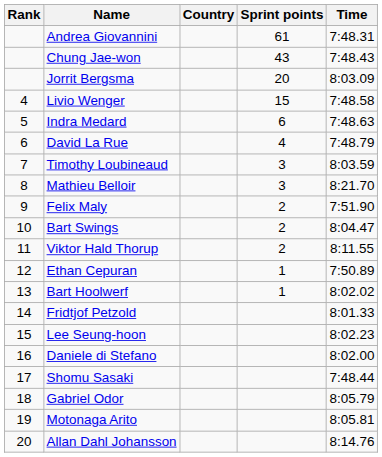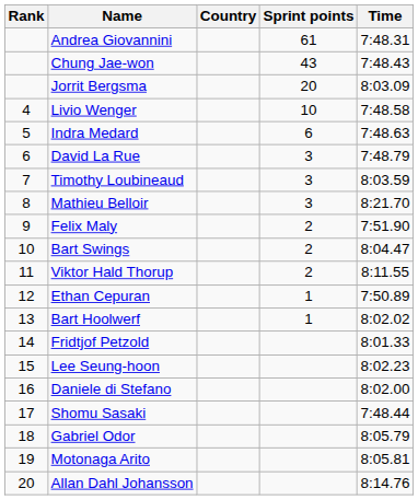 <table class="wikitable sortable" style="text-align:center">
 <tr>
 <th>Rank</th>
 <th>Name</th>
 <th>Country</th>
 <th>Sprint points</th>
 <th>Time</th>
 </tr>
 <tr>
 <td></td>
 <td align="left"><a href='#'>Andrea Giovannini</a></td>
 <td align="left"></td>
 <td>61</td>
 <td>7:48.31</td>
 </tr>
 <tr>
 <td></td>
 <td align="left"><a href='#'>Chung Jae-won</a></td>
 <td align="left"></td>
 <td>43</td>
 <td>7:48.43</td>
 </tr>
 <tr>
 <td></td>
 <td align="left"><a href='#'>Jorrit Bergsma</a></td>
 <td align="left"></td>
 <td>20</td>
 <td>8:03.09</td>
 </tr>
 <tr>
 <td>4</td>
 <td align="left"><a href='#'>Livio Wenger</a></td>
 <td align="left"></td>
-<td>15</td>
+<td>10</td>
 <td>7:48.58</td>
 </tr>
 <tr>
 <td>5</td>
 <td align="left"><a href='#'>Indra Medard</a></td>
 <td align="left"></td>
 <td>6</td>
 <td>7:48.63</td>
 </tr>
 <tr>
 <td>6</td>
 <td align="left"><a href='#'>David La Rue</a></td>
 <td align="left"></td>
-<td>4</td>
+<td>3</td>
 <td>7:48.79</td>
 </tr>
 <tr>
 <td>7</td>
 <td align="left"><a href='#'>Timothy Loubineaud</a></td>
 <td align="left"></td>
 <td>3</td>
 <td>8:03.59</td>
 </tr>
 <tr>
 <td>8</td>
 <td align="left"><a href='#'>Mathieu Belloir</a></td>
 <td align="left"></td>
 <td>3</td>
 <td>8:21.70</td>
 </tr>
 <tr>
 <td>9</td>
 <td align="left"><a href='#'>Felix Maly</a></td>
 <td align="left"></td>
 <td>2</td>
 <td>7:51.90</td>
 </tr>
 <tr>
 <td>10</td>
 <td align="left"><a href='#'>Bart Swings</a></td>
 <td align="left"></td>
 <td>2</td>
 <td>8:04.47</td>
 </tr>
 <tr>
 <td>11</td>
 <td align="left"><a href='#'>Viktor Hald Thorup</a></td>
 <td align="left"></td>
 <td>2</td>
 <td>8:11.55</td>
 </tr>
 <tr>
 <td>12</td>
 <td align="left"><a href='#'>Ethan Cepuran</a></td>
 <td align="left"></td>
 <td>1</td>
 <td>7:50.89</td>
 </tr>
 <tr>
 <td>13</td>
 <td align="left"><a href='#'>Bart Hoolwerf</a></td>
 <td align="left"></td>
 <td>1</td>
 <td>8:02.02</td>
 </tr>
 <tr>
 <td>14</td>
 <td align="left"><a href='#'>Fridtjof Petzold</a></td>
 <td align="left"></td>
 <td></td>
 <td>8:01.33</td>
 </tr>
 <tr>
 <td>15</td>
 <td align="left"><a href='#'>Lee Seung-hoon</a></td>
 <td align="left"></td>
 <td></td>
 <td>8:02.23</td>
 </tr>
 <tr>
 <td>16</td>
 <td align="left"><a href='#'>Daniele di Stefano</a></td>
 <td align="left"></td>
 <td></td>
 <td>8:02.00</td>
 </tr>
 <tr>
 <td>17</td>
 <td align="left"><a href='#'>Shomu Sasaki</a></td>
 <td align="left"></td>
 <td></td>
 <td>7:48.44</td>
 </tr>
 <tr>
 <td>18</td>
 <td align="left"><a href='#'>Gabriel Odor</a></td>
 <td align="left"></td>
 <td></td>
 <td>8:05.79</td>
 </tr>
 <tr>
 <td>19</td>
 <td align="left"><a href='#'>Motonaga Arito</a></td>
 <td align="left"></td>
 <td></td>
 <td>8:05.81</td>
 </tr>
 <tr>
 <td>20</td>
 <td align="left"><a href='#'>Allan Dahl Johansson</a></td>
 <td align="left"></td>
 <td></td>
 <td>8:14.76</td>
 </tr>
 </table>
